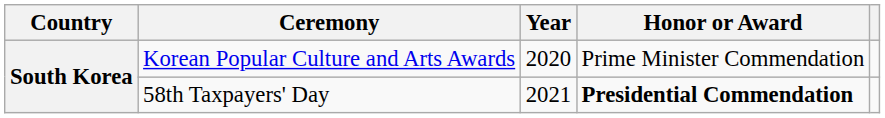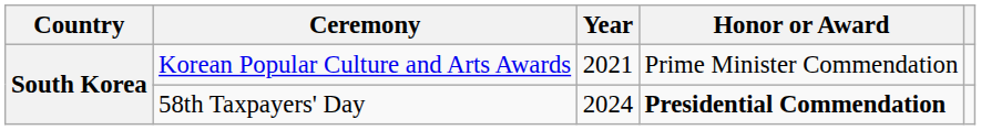 <table class="wikitable plainrowheaders">
 <tr>
 <th scope="col">Country</th>
 <th scope="col">Ceremony</th>
 <th scope="col">Year</th>
 <th scope="col">Honor or Award</th>
 <th scope="col" class="unsortable"></th>
 </tr>
 <tr>
 <th scope="row" rowspan="2">South Korea</th>
 <td><a href='#'>Korean Popular Culture and Arts Awards</a></td>
-<td style="text-align:center">2020</td>
+<td style="text-align:center">2021</td>
 <td>Prime Minister Commendation</td>
 <td style="text-align:center"></td>
 </tr>
 <tr>
 <td>58th Taxpayers' Day</td>
-<td style="text-align:center">2021</td>
+<td style="text-align:center">2024</td>
 <td><strong>Presidential Commendation</strong></td>
 <td style="text-align:center"></td>
 </tr>
 </table>
